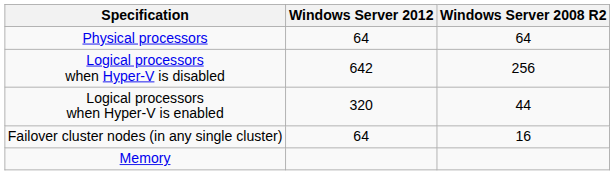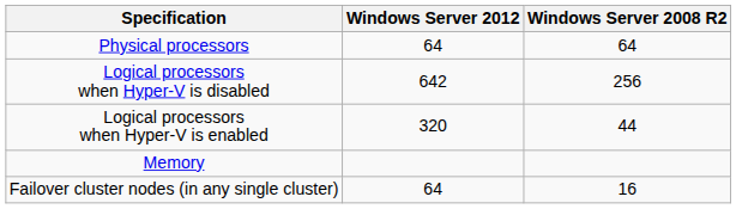 <table class="wikitable" style="margin:auto; text-align:center;">
 <tr>
 <th>Specification</th>
 <th>Windows Server 2012</th>
 <th>Windows Server 2008 R2</th>
 </tr>
 <tr>
 <td><a href='#'>Physical processors</a></td>
 <td>64</td>
 <td>64</td>
 </tr>
 <tr>
 <td><a href='#'>Logical processors</a><br>when <a href='#'>Hyper-V</a> is disabled</td>
 <td>642</td>
 <td>256</td>
 </tr>
 <tr>
 <td>Logical processors<br>when Hyper-V is enabled</td>
 <td>320</td>
 <td>44</td>
 </tr>
 <tr>
+<td><a href='#'>Memory</a></td>
+<td></td>
+<td></td>
+</tr>
+<tr>
 <td>Failover cluster nodes (in any single cluster)</td>
 <td>64</td>
 <td>16</td>
 </tr>
-<tr>
-<td><a href='#'>Memory</a></td>
-<td></td>
-<td></td>
-</tr>
 </table>
